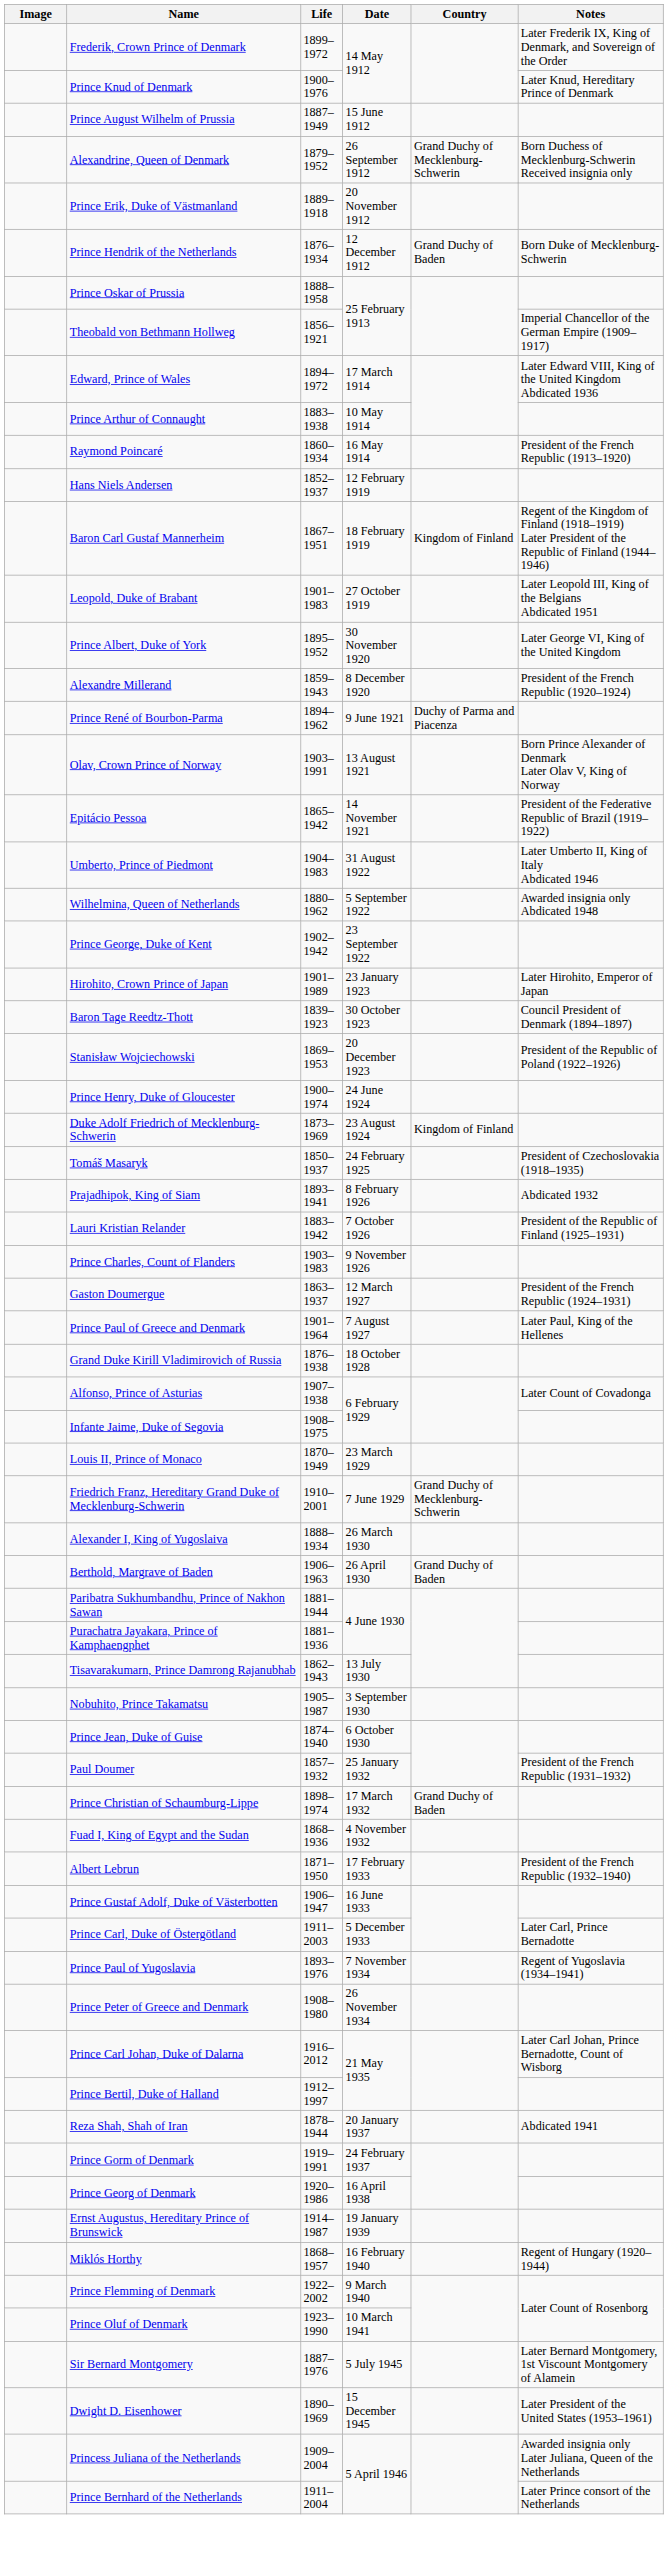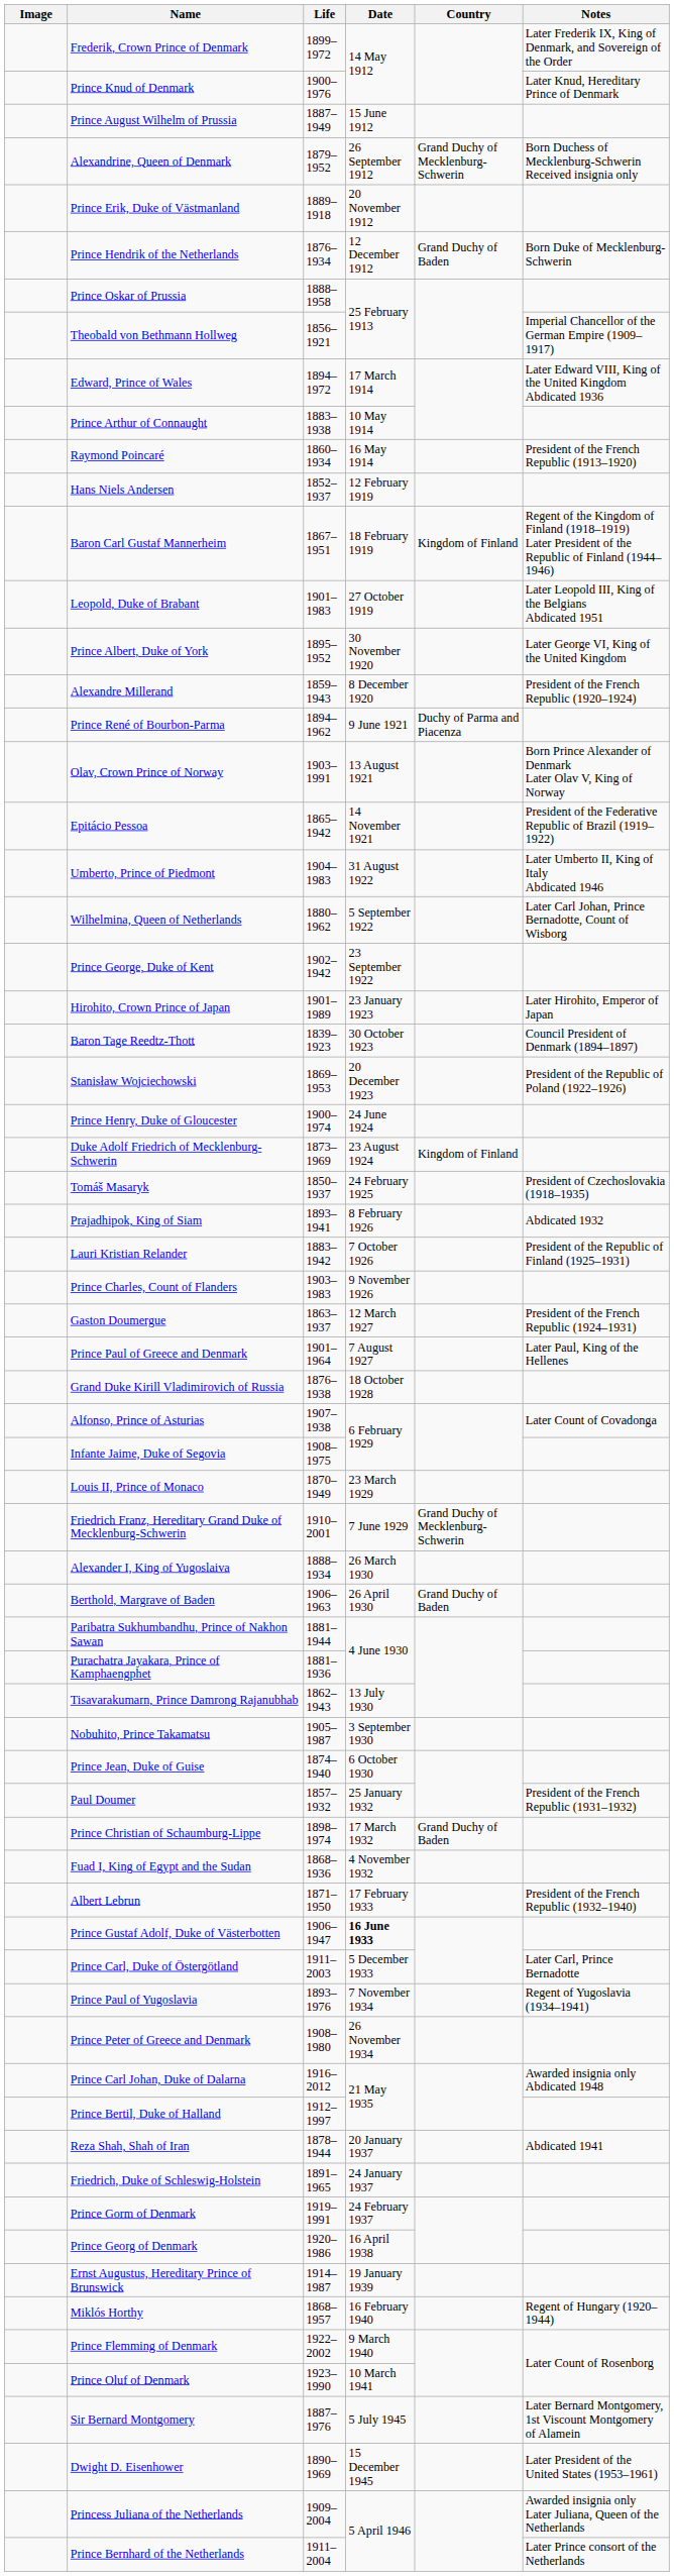 <table class="wikitable">
 <tr>
 <th style="width: 75px;">Image</th>
 <th style="width: 300px;">Name</th>
 <th>Life</th>
 <th>Date</th>
 <th>Country</th>
 <th>Notes</th>
 </tr>
 <tr>
 <td></td>
 <td><a href='#'>Frederik, Crown Prince of Denmark</a></td>
 <td>1899–1972</td>
 <td rowspan="2">14 May 1912</td>
 <td rowspan="2"></td>
 <td>Later Frederik IX, King of Denmark, and Sovereign of the Order</td>
 </tr>
 <tr>
 <td></td>
 <td><a href='#'>Prince Knud of Denmark</a></td>
 <td>1900–1976</td>
 <td>Later Knud, Hereditary Prince of Denmark</td>
 </tr>
 <tr>
 <td></td>
 <td><a href='#'>Prince August Wilhelm of Prussia</a></td>
 <td>1887–1949</td>
 <td>15 June 1912</td>
 <td></td>
 <td></td>
 </tr>
 <tr>
 <td rowspan="2"></td>
 <td rowspan="2"><a href='#'>Alexandrine, Queen of Denmark</a></td>
 <td rowspan="2">1879–1952</td>
 <td rowspan="2">26 September 1912</td>
 <td> Grand Duchy of Mecklenburg-Schwerin</td>
 <td rowspan="2">Born Duchess of Mecklenburg-Schwerin<br>Received insignia only</td>
 </tr>
 <tr>
 <td rowspan="2"></td>
 </tr>
 <tr>
 <td></td>
 <td><a href='#'>Prince Erik, Duke of Västmanland</a></td>
 <td>1889–1918</td>
 <td>20 November 1912</td>
 <td></td>
 </tr>
 <tr>
 <td></td>
 <td><a href='#'>Prince Hendrik of the Netherlands</a></td>
 <td>1876–1934</td>
 <td>12 December 1912</td>
 <td> Grand Duchy of Baden</td>
 <td>Born Duke of Mecklenburg-Schwerin</td>
 </tr>
 <tr>
 <td></td>
 <td><a href='#'>Prince Oskar of Prussia</a></td>
 <td>1888–1958</td>
 <td rowspan="2">25 February 1913</td>
 <td rowspan="2"></td>
 <td></td>
 </tr>
 <tr>
 <td></td>
 <td><a href='#'>Theobald von Bethmann Hollweg</a></td>
 <td>1856–1921</td>
 <td>Imperial Chancellor of the German Empire (1909–1917)</td>
 </tr>
 <tr>
 <td></td>
 <td><a href='#'>Edward, Prince of Wales</a></td>
 <td>1894–1972</td>
 <td>17 March 1914</td>
 <td rowspan="2"></td>
 <td>Later Edward VIII, King of the United Kingdom<br>Abdicated 1936</td>
 </tr>
 <tr>
 <td></td>
 <td><a href='#'>Prince Arthur of Connaught</a></td>
 <td>1883–1938</td>
 <td>10 May 1914</td>
 <td></td>
 </tr>
 <tr>
 <td></td>
 <td><a href='#'>Raymond Poincaré</a></td>
 <td>1860–1934</td>
 <td>16 May 1914</td>
 <td></td>
 <td>President of the French Republic (1913–1920)</td>
 </tr>
 <tr>
 <td></td>
 <td><a href='#'>Hans Niels Andersen</a></td>
 <td>1852–1937</td>
 <td>12 February 1919</td>
 <td></td>
 <td></td>
 </tr>
 <tr>
 <td></td>
 <td><a href='#'>Baron Carl Gustaf Mannerheim</a></td>
 <td>1867–1951</td>
 <td>18 February 1919</td>
 <td> Kingdom of Finland</td>
 <td>Regent of the Kingdom of Finland (1918–1919)<br>Later President of the Republic of Finland (1944–1946)</td>
 </tr>
 <tr>
 <td></td>
 <td><a href='#'>Leopold, Duke of Brabant</a></td>
 <td>1901–1983</td>
 <td>27 October 1919</td>
 <td></td>
 <td>Later Leopold III, King of the Belgians<br>Abdicated 1951</td>
 </tr>
 <tr>
 <td></td>
 <td><a href='#'>Prince Albert, Duke of York</a></td>
 <td>1895–1952</td>
 <td>30 November 1920</td>
 <td></td>
 <td>Later George VI, King of the United Kingdom</td>
 </tr>
 <tr>
 <td></td>
 <td><a href='#'>Alexandre Millerand</a></td>
 <td>1859–1943</td>
 <td>8 December 1920</td>
 <td></td>
 <td>President of the French Republic (1920–1924)</td>
 </tr>
 <tr>
 <td></td>
 <td><a href='#'>Prince René of Bourbon-Parma</a></td>
 <td>1894–1962</td>
 <td>9 June 1921</td>
 <td> Duchy of Parma and Piacenza</td>
 <td></td>
 </tr>
 <tr>
 <td></td>
 <td><a href='#'>Olav, Crown Prince of Norway</a></td>
 <td>1903–1991</td>
 <td>13 August 1921</td>
 <td></td>
 <td>Born Prince Alexander of Denmark<br>Later Olav V, King of Norway</td>
 </tr>
 <tr>
 <td></td>
 <td><a href='#'>Epitácio Pessoa</a></td>
 <td>1865–1942</td>
 <td>14 November 1921</td>
 <td></td>
 <td>President of the Federative Republic of Brazil (1919–1922)</td>
 </tr>
 <tr>
 <td></td>
 <td><a href='#'>Umberto, Prince of Piedmont</a></td>
 <td>1904–1983</td>
 <td>31 August 1922</td>
 <td></td>
 <td>Later Umberto II, King of Italy<br>Abdicated 1946</td>
 </tr>
 <tr>
 <td></td>
 <td><a href='#'>Wilhelmina, Queen of Netherlands</a></td>
 <td>1880–1962</td>
 <td>5 September 1922</td>
 <td></td>
-<td>Awarded insignia only<br>Abdicated 1948</td>
+<td>Later Carl Johan, Prince Bernadotte, Count of Wisborg</td>
 </tr>
 <tr>
 <td></td>
 <td><a href='#'>Prince George, Duke of Kent</a></td>
 <td>1902–1942</td>
 <td>23 September 1922</td>
 <td></td>
 <td></td>
 </tr>
 <tr>
 <td></td>
 <td><a href='#'>Hirohito, Crown Prince of Japan</a></td>
 <td>1901–1989</td>
 <td>23 January 1923</td>
 <td></td>
 <td>Later Hirohito, Emperor of Japan</td>
 </tr>
 <tr>
 <td></td>
 <td><a href='#'>Baron Tage Reedtz-Thott</a></td>
 <td>1839–1923</td>
 <td>30 October 1923</td>
 <td></td>
 <td>Council President of Denmark (1894–1897)</td>
 </tr>
 <tr>
 <td></td>
 <td><a href='#'>Stanisław Wojciechowski</a></td>
 <td>1869–1953</td>
 <td>20 December 1923</td>
 <td></td>
 <td>President of the Republic of Poland (1922–1926)</td>
 </tr>
 <tr>
 <td></td>
 <td><a href='#'>Prince Henry, Duke of Gloucester</a></td>
 <td>1900–1974</td>
 <td>24 June 1924</td>
 <td></td>
 <td></td>
 </tr>
 <tr>
 <td></td>
 <td><a href='#'>Duke Adolf Friedrich of Mecklenburg-Schwerin</a></td>
 <td>1873–1969</td>
 <td>23 August 1924</td>
 <td> Kingdom of Finland</td>
 <td></td>
 </tr>
 <tr>
 <td></td>
 <td><a href='#'>Tomáš Masaryk</a></td>
 <td>1850–1937</td>
 <td>24 February 1925</td>
 <td></td>
 <td>President of Czechoslovakia (1918–1935)</td>
 </tr>
 <tr>
 <td></td>
 <td><a href='#'>Prajadhipok, King of Siam</a></td>
 <td>1893–1941</td>
 <td>8 February 1926</td>
 <td></td>
 <td>Abdicated 1932</td>
 </tr>
 <tr>
 <td></td>
 <td><a href='#'>Lauri Kristian Relander</a></td>
 <td>1883–1942</td>
 <td>7 October 1926</td>
 <td></td>
 <td>President of the Republic of Finland (1925–1931)</td>
 </tr>
 <tr>
 <td></td>
 <td><a href='#'>Prince Charles, Count of Flanders</a></td>
 <td>1903–1983</td>
 <td>9 November 1926</td>
 <td></td>
 <td></td>
 </tr>
 <tr>
 <td></td>
 <td><a href='#'>Gaston Doumergue</a></td>
 <td>1863–1937</td>
 <td>12 March 1927</td>
 <td></td>
 <td>President of the French Republic (1924–1931)</td>
 </tr>
 <tr>
 <td></td>
 <td><a href='#'>Prince Paul of Greece and Denmark</a></td>
 <td>1901–1964</td>
 <td>7 August 1927</td>
 <td></td>
 <td>Later Paul, King of the Hellenes</td>
 </tr>
 <tr>
 <td></td>
 <td><a href='#'>Grand Duke Kirill Vladimirovich of Russia</a></td>
 <td>1876–1938</td>
 <td>18 October 1928</td>
 <td></td>
 <td></td>
 </tr>
 <tr>
 <td></td>
 <td><a href='#'>Alfonso, Prince of Asturias</a></td>
 <td>1907–1938</td>
 <td rowspan="2">6 February 1929</td>
 <td rowspan="2"></td>
 <td>Later Count of Covadonga</td>
 </tr>
 <tr>
 <td></td>
 <td><a href='#'>Infante Jaime, Duke of Segovia</a></td>
 <td>1908–1975</td>
 <td></td>
 </tr>
 <tr>
 <td></td>
 <td><a href='#'>Louis II, Prince of Monaco</a></td>
 <td>1870–1949</td>
 <td>23 March 1929</td>
 <td></td>
 <td></td>
 </tr>
 <tr>
 <td></td>
 <td><a href='#'>Friedrich Franz, Hereditary Grand Duke of Mecklenburg-Schwerin</a></td>
 <td>1910–2001</td>
 <td>7 June 1929</td>
 <td> Grand Duchy of Mecklenburg-Schwerin</td>
 <td></td>
 </tr>
 <tr>
 <td></td>
 <td><a href='#'>Alexander I, King of Yugoslaiva</a></td>
 <td>1888–1934</td>
 <td>26 March 1930</td>
 <td></td>
 <td></td>
 </tr>
 <tr>
 <td></td>
 <td><a href='#'>Berthold, Margrave of Baden</a></td>
 <td>1906–1963</td>
 <td>26 April 1930</td>
 <td> Grand Duchy of Baden</td>
 <td></td>
 </tr>
 <tr>
 <td></td>
 <td><a href='#'>Paribatra Sukhumbandhu, Prince of Nakhon Sawan</a></td>
 <td>1881–1944</td>
 <td rowspan="2">4 June 1930</td>
 <td rowspan="3"></td>
 <td></td>
 </tr>
 <tr>
 <td></td>
 <td><a href='#'>Purachatra Jayakara, Prince of Kamphaengphet</a></td>
 <td>1881–1936</td>
 <td></td>
 </tr>
 <tr>
 <td></td>
 <td><a href='#'>Tisavarakumarn, Prince Damrong Rajanubhab</a></td>
 <td>1862–1943</td>
 <td>13 July 1930</td>
 <td></td>
 </tr>
 <tr>
 <td></td>
 <td><a href='#'>Nobuhito, Prince Takamatsu</a></td>
 <td>1905–1987</td>
 <td>3 September 1930</td>
 <td></td>
 <td></td>
 </tr>
 <tr>
 <td></td>
 <td><a href='#'>Prince Jean, Duke of Guise</a></td>
 <td>1874–1940</td>
 <td>6 October 1930</td>
 <td rowspan="2"></td>
 <td></td>
 </tr>
 <tr>
 <td></td>
 <td><a href='#'>Paul Doumer</a></td>
 <td>1857–1932</td>
 <td>25 January 1932</td>
 <td>President of the French Republic (1931–1932)</td>
 </tr>
 <tr>
 <td></td>
 <td><a href='#'>Prince Christian of Schaumburg-Lippe</a></td>
 <td>1898–1974</td>
 <td>17 March 1932</td>
 <td> Grand Duchy of Baden</td>
 <td></td>
 </tr>
 <tr>
 <td></td>
 <td><a href='#'>Fuad I, King of Egypt and the Sudan</a></td>
 <td>1868–1936</td>
 <td>4 November 1932</td>
 <td></td>
 <td></td>
 </tr>
 <tr>
 <td></td>
 <td><a href='#'>Albert Lebrun</a></td>
 <td>1871–1950</td>
 <td>17 February 1933</td>
 <td></td>
 <td>President of the French Republic (1932–1940)</td>
 </tr>
 <tr>
 <td></td>
 <td><a href='#'>Prince Gustaf Adolf, Duke of Västerbotten</a></td>
 <td>1906–1947</td>
-<td>16 June 1933</td>
+<td><strong>16 June 1933</strong></td>
 <td rowspan="2"></td>
 <td></td>
 </tr>
 <tr>
 <td></td>
 <td><a href='#'>Prince Carl, Duke of Östergötland</a></td>
 <td>1911–2003</td>
 <td>5 December 1933</td>
 <td>Later Carl, Prince Bernadotte</td>
 </tr>
 <tr>
 <td></td>
 <td><a href='#'>Prince Paul of Yugoslavia</a></td>
 <td>1893–1976</td>
 <td>7 November 1934</td>
 <td></td>
 <td>Regent of Yugoslavia (1934–1941)</td>
 </tr>
 <tr>
 <td></td>
 <td><a href='#'>Prince Peter of Greece and Denmark</a></td>
 <td>1908–1980</td>
 <td>26 November 1934</td>
 <td></td>
 <td></td>
 </tr>
 <tr>
 <td></td>
 <td><a href='#'>Prince Carl Johan, Duke of Dalarna</a></td>
 <td>1916–2012</td>
 <td rowspan="2">21 May 1935</td>
 <td rowspan="2"></td>
-<td>Later Carl Johan, Prince Bernadotte, Count of Wisborg</td>
+<td>Awarded insignia only<br>Abdicated 1948</td>
 </tr>
 <tr>
 <td></td>
 <td><a href='#'>Prince Bertil, Duke of Halland</a></td>
 <td>1912–1997</td>
 <td></td>
 </tr>
 <tr>
 <td></td>
 <td><a href='#'>Reza Shah, Shah of Iran</a></td>
 <td>1878–1944</td>
 <td>20 January 1937</td>
 <td></td>
 <td>Abdicated 1941</td>
+</tr>
+<tr>
+<td></td>
+<td><a href='#'>Friedrich, Duke of Schleswig-Holstein</a></td>
+<td>1891–1965</td>
+<td>24 January 1937</td>
+<td></td>
+<td></td>
 </tr>
 <tr>
 <td></td>
 <td><a href='#'>Prince Gorm of Denmark</a></td>
 <td>1919–1991</td>
 <td>24 February 1937</td>
 <td rowspan="2"></td>
 <td></td>
 </tr>
 <tr>
 <td></td>
 <td><a href='#'>Prince Georg of Denmark</a></td>
 <td>1920–1986</td>
 <td>16 April 1938</td>
 <td></td>
 </tr>
 <tr>
 <td></td>
 <td><a href='#'>Ernst Augustus, Hereditary Prince of Brunswick</a></td>
 <td>1914–1987</td>
 <td>19 January 1939</td>
 <td></td>
 <td></td>
 </tr>
 <tr>
 <td></td>
 <td><a href='#'>Miklós Horthy</a></td>
 <td>1868–1957</td>
 <td>16 February 1940</td>
 <td></td>
 <td>Regent of Hungary (1920–1944)</td>
 </tr>
 <tr>
 <td></td>
 <td><a href='#'>Prince Flemming of Denmark</a></td>
 <td>1922–2002</td>
 <td>9 March 1940</td>
 <td rowspan="2"></td>
 <td rowspan="2">Later Count of Rosenborg</td>
 </tr>
 <tr>
 <td></td>
 <td><a href='#'>Prince Oluf of Denmark</a></td>
 <td>1923–1990</td>
 <td>10 March 1941</td>
 </tr>
 <tr>
 <td></td>
 <td><a href='#'>Sir Bernard Montgomery</a></td>
 <td>1887–1976</td>
 <td>5 July 1945</td>
 <td></td>
 <td>Later Bernard Montgomery, 1st Viscount Montgomery of Alamein</td>
 </tr>
 <tr>
 <td></td>
 <td><a href='#'>Dwight D. Eisenhower</a></td>
 <td>1890–1969</td>
 <td>15 December 1945</td>
 <td></td>
 <td>Later President of the United States (1953–1961)</td>
 </tr>
 <tr>
 <td></td>
 <td><a href='#'>Princess Juliana of the Netherlands</a></td>
 <td>1909–2004</td>
 <td rowspan="2">5 April 1946</td>
 <td rowspan="2"></td>
 <td>Awarded insignia only<br>Later Juliana, Queen of the Netherlands</td>
 </tr>
 <tr>
 <td></td>
 <td><a href='#'>Prince Bernhard of the Netherlands</a></td>
 <td>1911–2004</td>
 <td>Later Prince consort of the Netherlands</td>
 </tr>
 </table>
